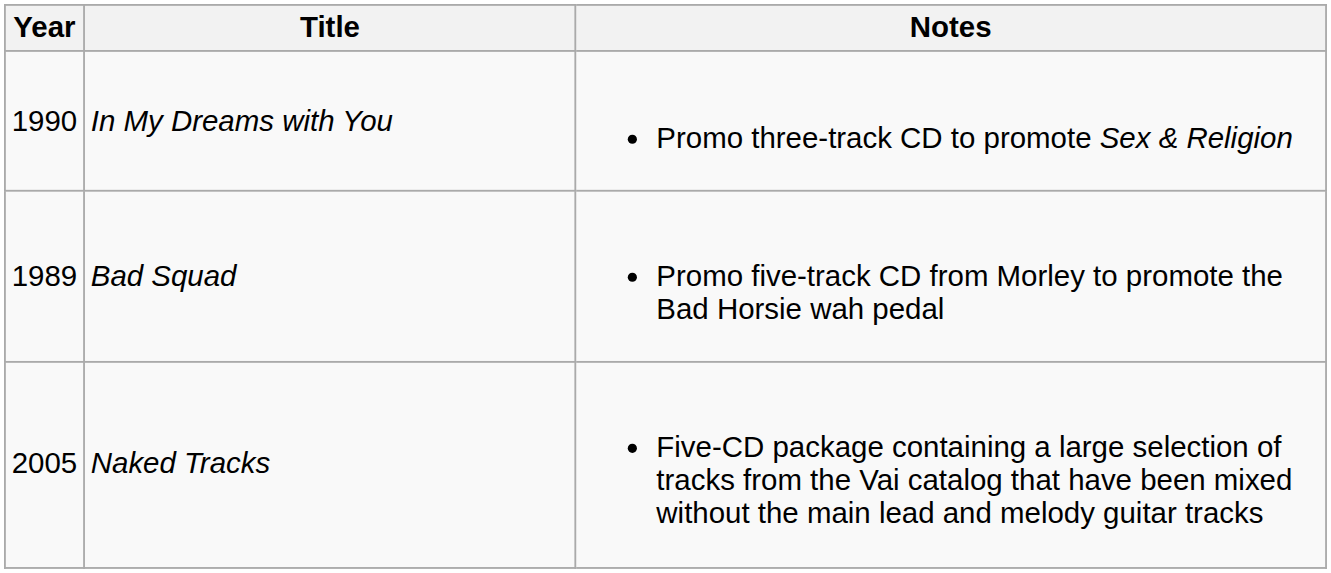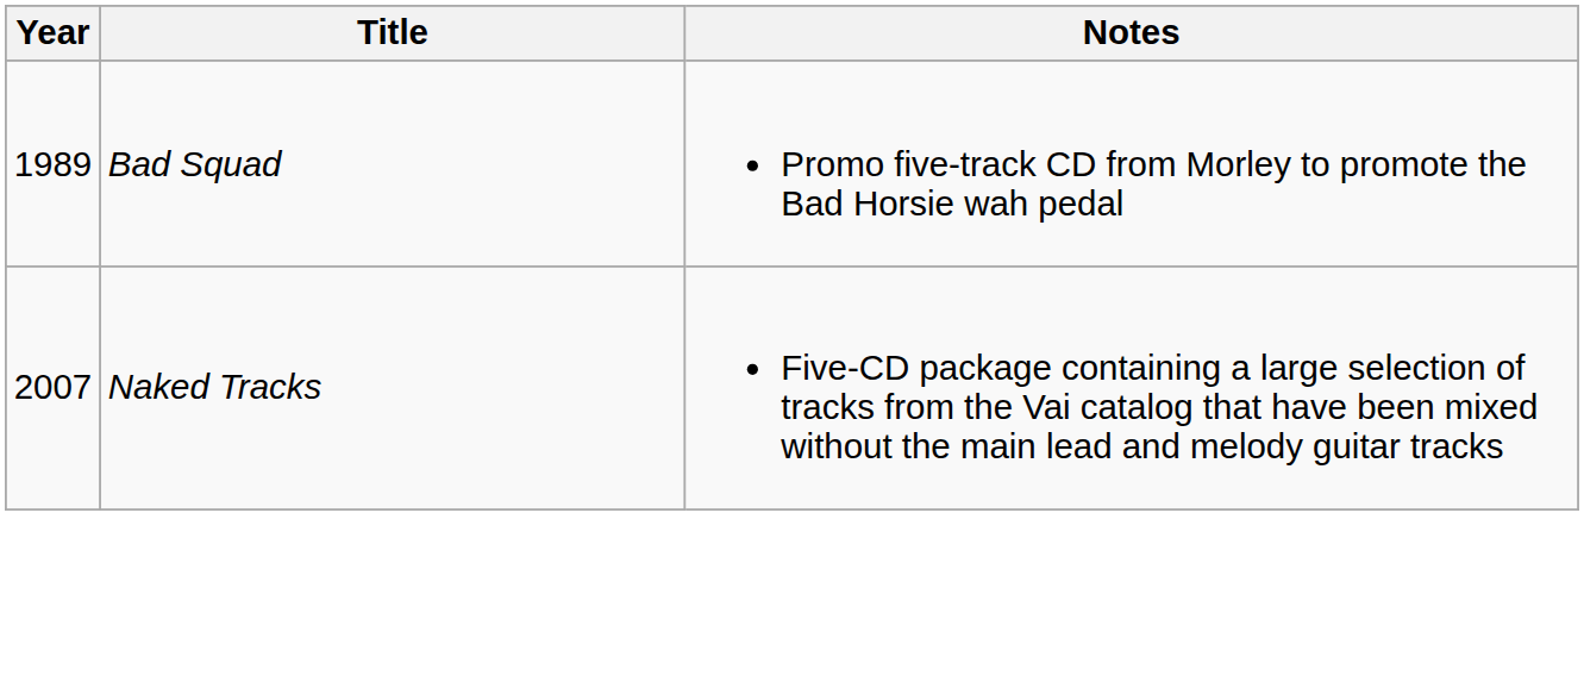 <table class="wikitable">
 <tr>
 <th width="33">Year</th>
 <th style="width:260px;">Title</th>
 <th style="width:400px;">Notes</th>
 </tr>
 <tr>
-<td>1990</td>
-<td><em>In My Dreams with You</em></td>
-<td><br><ul><li>Promo three-track CD to promote <em>Sex & Religion</em></li></ul></td>
-</tr>
-<tr>
 <td>1989</td>
 <td><em>Bad Squad</em></td>
 <td><br><ul><li>Promo five-track CD from Morley to promote the Bad Horsie wah pedal</li></ul></td>
 </tr>
 <tr>
-<td>2005</td>
+<td>2007</td>
 <td><em>Naked Tracks</em></td>
 <td><br><ul><li>Five-CD package containing a large selection of tracks from the Vai catalog that have been mixed without the main lead and melody guitar tracks</li></ul></td>
 </tr>
 </table>
